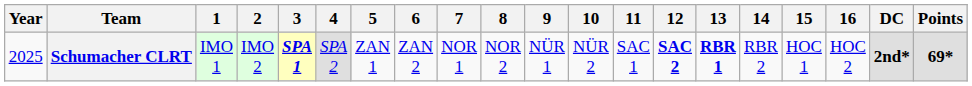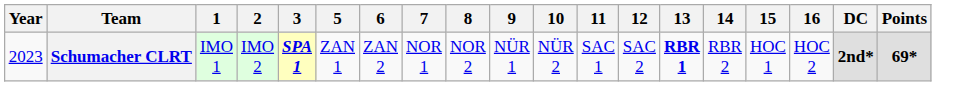 <table class="wikitable" style="text-align:center; font-size:85%">
 <tr>
 <th>Year</th>
 <th>Team</th>
 <th>1</th>
 <th>2</th>
 <th>3</th>
-<th>4</th>
 <th>5</th>
 <th>6</th>
 <th>7</th>
 <th>8</th>
 <th>9</th>
 <th>10</th>
 <th>11</th>
 <th>12</th>
 <th>13</th>
 <th>14</th>
 <th>15</th>
 <th>16</th>
 <th>DC</th>
 <th>Points</th>
 </tr>
 <tr>
-<td><a href='#'>2025</a></td>
+<td><a href='#'>2023</a></td>
 <th><a href='#'>Schumacher CLRT</a></th>
 <td style="background:#DFFFDF;"><a href='#'>IMO<br>1</a><br></td>
 <td style="background:#DFFFDF;"><a href='#'>IMO<br>2</a><br></td>
 <td style="background:#FFFFBF;"><strong><em><a href='#'>SPA<br>1</a></em></strong><br></td>
-<td style="background:#DFDFDF;"><em><a href='#'>SPA<br>2</a></em><br></td>
 <td style="background:#;"><a href='#'>ZAN<br>1</a></td>
 <td style="background:#;"><a href='#'>ZAN<br>2</a></td>
 <td style="background:#;"><a href='#'>NOR<br>1</a></td>
 <td style="background:#;"><a href='#'>NOR<br>2</a></td>
 <td style="background:#;"><a href='#'>NÜR<br>1</a></td>
 <td style="background:#;"><a href='#'>NÜR<br>2</a></td>
 <td style="background:#;"><a href='#'>SAC<br>1</a></td>
-<td style="background:#;"><strong><a href='#'>SAC<br>2</a></strong></td>
+<td style="background:#;"><a href='#'>SAC<br>2</a></td>
 <td style="background:#;"><strong><a href='#'>RBR<br>1</a></strong></td>
 <td style="background:#;"><a href='#'>RBR<br>2</a></td>
 <td style="background:#;"><a href='#'>HOC<br>1</a></td>
 <td style="background:#;"><a href='#'>HOC<br>2</a></td>
 <th style="background:#DFDFDF;">2nd*</th>
 <th style="background:#DFDFDF;">69*</th>
 </tr>
 </table>
